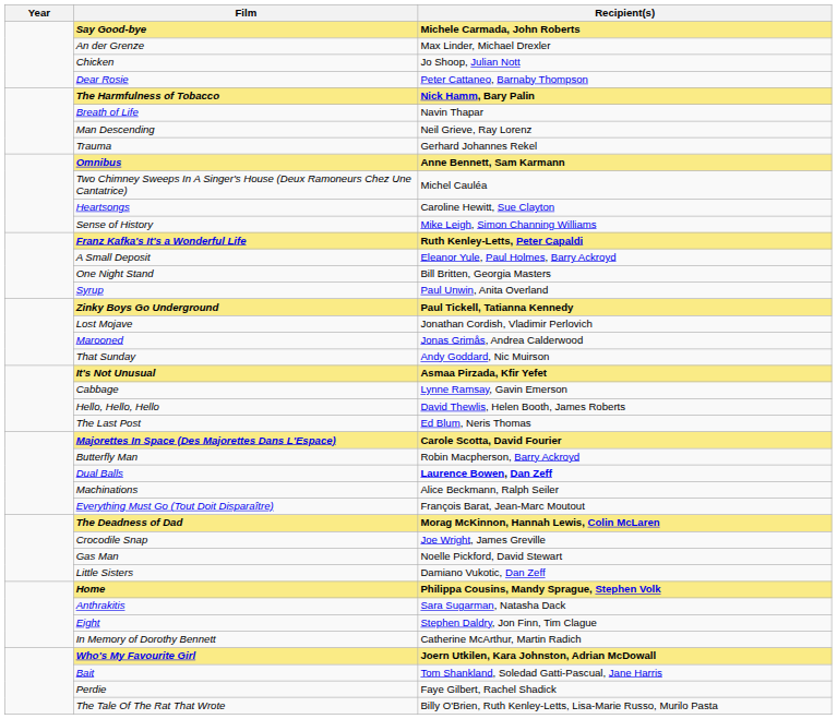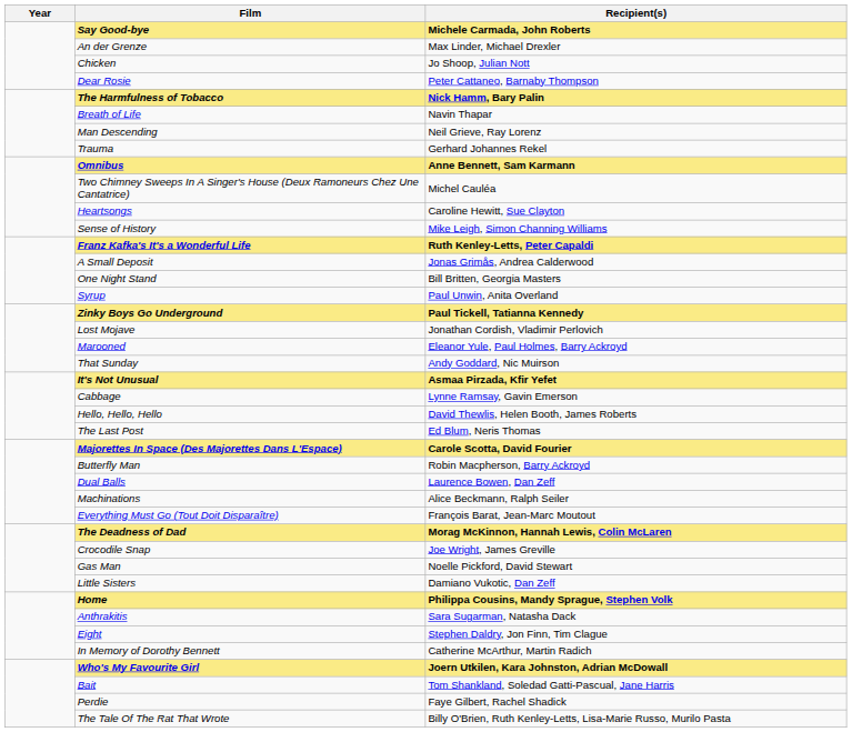 <table class="wikitable" style="width:100%;" cellpadding="5">
 <tr>
 <th style="width:5%;">Year</th>
 <th style="width:25%;">Film</th>
 <th style="width:30%;">Recipient(s)</th>
 </tr>
 <tr>
 <td rowspan="4"></td>
 <td style="background:#FAEB86"><strong><em>Say Good-bye</em></strong></td>
 <td style="background:#FAEB86"><strong>Michele Carmada, John Roberts</strong></td>
 </tr>
 <tr>
 <td><em>An der Grenze</em></td>
 <td>Max Linder, Michael Drexler</td>
 </tr>
 <tr>
 <td><em>Chicken</em></td>
 <td>Jo Shoop, <a href='#'>Julian Nott</a></td>
 </tr>
 <tr>
 <td><em><a href='#'>Dear Rosie</a></em></td>
 <td><a href='#'>Peter Cattaneo</a>, <a href='#'>Barnaby Thompson</a></td>
 </tr>
 <tr>
 <td rowspan="4"></td>
 <td style="background:#FAEB86"><strong><em>The Harmfulness of Tobacco</em></strong></td>
 <td style="background:#FAEB86"><strong><a href='#'>Nick Hamm</a>, Bary Palin</strong></td>
 </tr>
 <tr>
 <td><em><a href='#'>Breath of Life</a></em></td>
 <td>Navin Thapar</td>
 </tr>
 <tr>
 <td><em>Man Descending</em></td>
 <td>Neil Grieve, Ray Lorenz</td>
 </tr>
 <tr>
 <td><em>Trauma</em></td>
 <td>Gerhard Johannes Rekel</td>
 </tr>
 <tr>
 <td rowspan="4"></td>
 <td style="background:#FAEB86"><strong><em><a href='#'>Omnibus</a></em></strong></td>
 <td style="background:#FAEB86"><strong>Anne Bennett, Sam Karmann</strong></td>
 </tr>
 <tr>
 <td><em>Two Chimney Sweeps In A Singer's House (Deux Ramoneurs Chez Une Cantatrice)</em></td>
 <td>Michel Cauléa</td>
 </tr>
 <tr>
 <td><em><a href='#'>Heartsongs</a></em></td>
 <td>Caroline Hewitt, <a href='#'>Sue Clayton</a></td>
 </tr>
 <tr>
 <td><em>Sense of History</em></td>
 <td><a href='#'>Mike Leigh</a>, <a href='#'>Simon Channing Williams</a></td>
 </tr>
 <tr>
 <td rowspan="4"></td>
 <td style="background:#FAEB86"><strong><em><a href='#'>Franz Kafka's It's a Wonderful Life</a></em></strong></td>
 <td style="background:#FAEB86"><strong>Ruth Kenley-Letts, <a href='#'>Peter Capaldi</a></strong></td>
 </tr>
 <tr>
 <td><em>A Small Deposit</em></td>
-<td><a href='#'>Eleanor Yule</a>, <a href='#'>Paul Holmes</a>, <a href='#'>Barry Ackroyd</a></td>
+<td><a href='#'>Jonas Grimås</a>, Andrea Calderwood</td>
 </tr>
 <tr>
 <td><em>One Night Stand</em></td>
 <td>Bill Britten, Georgia Masters</td>
 </tr>
 <tr>
 <td><em><a href='#'>Syrup</a></em></td>
 <td><a href='#'>Paul Unwin</a>, Anita Overland</td>
 </tr>
 <tr>
 <td rowspan="4"></td>
 <td style="background:#FAEB86"><strong><em>Zinky Boys Go Underground</em></strong></td>
 <td style="background:#FAEB86"><strong>Paul Tickell, Tatianna Kennedy</strong></td>
 </tr>
 <tr>
 <td><em>Lost Mojave</em></td>
 <td>Jonathan Cordish, Vladimir Perlovich</td>
 </tr>
 <tr>
 <td><em><a href='#'>Marooned</a></em></td>
-<td><a href='#'>Jonas Grimås</a>, Andrea Calderwood</td>
+<td><a href='#'>Eleanor Yule</a>, <a href='#'>Paul Holmes</a>, <a href='#'>Barry Ackroyd</a></td>
 </tr>
 <tr>
 <td><em>That Sunday</em></td>
 <td><a href='#'>Andy Goddard</a>, Nic Muirson</td>
 </tr>
 <tr>
 <td rowspan="4"></td>
 <td style="background:#FAEB86"><strong><em>It's Not Unusual</em></strong></td>
 <td style="background:#FAEB86"><strong>Asmaa Pirzada, Kfir Yefet</strong></td>
 </tr>
 <tr>
 <td><em>Cabbage</em></td>
 <td><a href='#'>Lynne Ramsay</a>, Gavin Emerson</td>
 </tr>
 <tr>
 <td><em>Hello, Hello, Hello</em></td>
 <td><a href='#'>David Thewlis</a>, Helen Booth, James Roberts</td>
 </tr>
 <tr>
 <td><em>The Last Post</em></td>
 <td><a href='#'>Ed Blum</a>, Neris Thomas</td>
 </tr>
 <tr>
 <td rowspan="5"></td>
 <td style="background:#FAEB86"><strong><em><a href='#'>Majorettes In Space (Des Majorettes Dans L'Espace)</a></em></strong></td>
 <td style="background:#FAEB86"><strong>Carole Scotta, David Fourier</strong></td>
 </tr>
 <tr>
 <td><em>Butterfly Man</em></td>
 <td>Robin Macpherson, <a href='#'>Barry Ackroyd</a></td>
 </tr>
 <tr>
 <td><em><a href='#'>Dual Balls</a></em></td>
-<td><strong><a href='#'>Laurence Bowen</a>, <a href='#'>Dan Zeff</a></strong></td>
+<td><a href='#'>Laurence Bowen</a>, <a href='#'>Dan Zeff</a></td>
 </tr>
 <tr>
 <td><em>Machinations</em></td>
 <td>Alice Beckmann, Ralph Seiler</td>
 </tr>
 <tr>
 <td><em><a href='#'>Everything Must Go (Tout Doit Disparaître)</a></em></td>
 <td>François Barat, Jean-Marc Moutout</td>
 </tr>
 <tr>
 <td rowspan="4"></td>
 <td style="background:#FAEB86"><strong><em>The Deadness of Dad</em></strong></td>
 <td style="background:#FAEB86"><strong>Morag McKinnon, Hannah Lewis, <a href='#'>Colin McLaren</a></strong></td>
 </tr>
 <tr>
 <td><em>Crocodile Snap</em></td>
 <td><a href='#'>Joe Wright</a>, James Greville</td>
 </tr>
 <tr>
 <td><em>Gas Man</em></td>
 <td>Noelle Pickford, David Stewart</td>
 </tr>
 <tr>
 <td><em>Little Sisters</em></td>
 <td>Damiano Vukotic, <a href='#'>Dan Zeff</a></td>
 </tr>
 <tr>
 <td rowspan="4"></td>
 <td style="background:#FAEB86"><strong><em>Home</em></strong></td>
 <td style="background:#FAEB86"><strong>Philippa Cousins, Mandy Sprague, <a href='#'>Stephen Volk</a></strong></td>
 </tr>
 <tr>
 <td><em><a href='#'>Anthrakitis</a></em></td>
 <td><a href='#'>Sara Sugarman</a>, Natasha Dack</td>
 </tr>
 <tr>
 <td><em><a href='#'>Eight</a></em></td>
 <td><a href='#'>Stephen Daldry</a>, Jon Finn, Tim Clague</td>
 </tr>
 <tr>
 <td><em>In Memory of Dorothy Bennett</em></td>
 <td>Catherine McArthur, Martin Radich</td>
 </tr>
 <tr>
 <td rowspan="4"></td>
 <td style="background:#FAEB86"><strong><em><a href='#'>Who's My Favourite Girl</a></em></strong></td>
 <td style="background:#FAEB86"><strong>Joern Utkilen, Kara Johnston, Adrian McDowall</strong></td>
 </tr>
 <tr>
 <td><em><a href='#'>Bait</a></em></td>
 <td><a href='#'>Tom Shankland</a>, Soledad Gatti-Pascual, <a href='#'>Jane Harris</a></td>
 </tr>
 <tr>
 <td><em>Perdie</em></td>
 <td>Faye Gilbert, Rachel Shadick</td>
 </tr>
 <tr>
 <td><em>The Tale Of The Rat That Wrote</em></td>
 <td>Billy O'Brien, Ruth Kenley-Letts, Lisa-Marie Russo, Murilo Pasta</td>
 </tr>
 </table>
